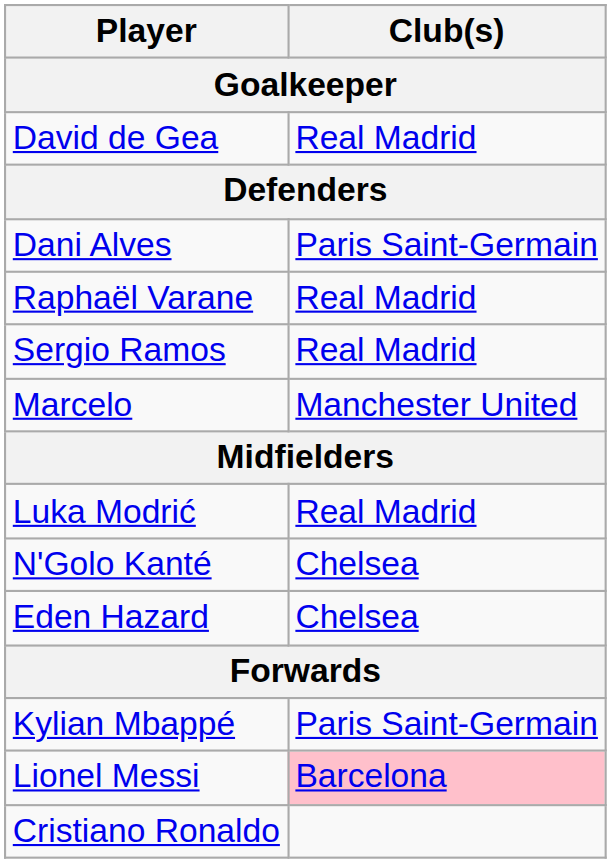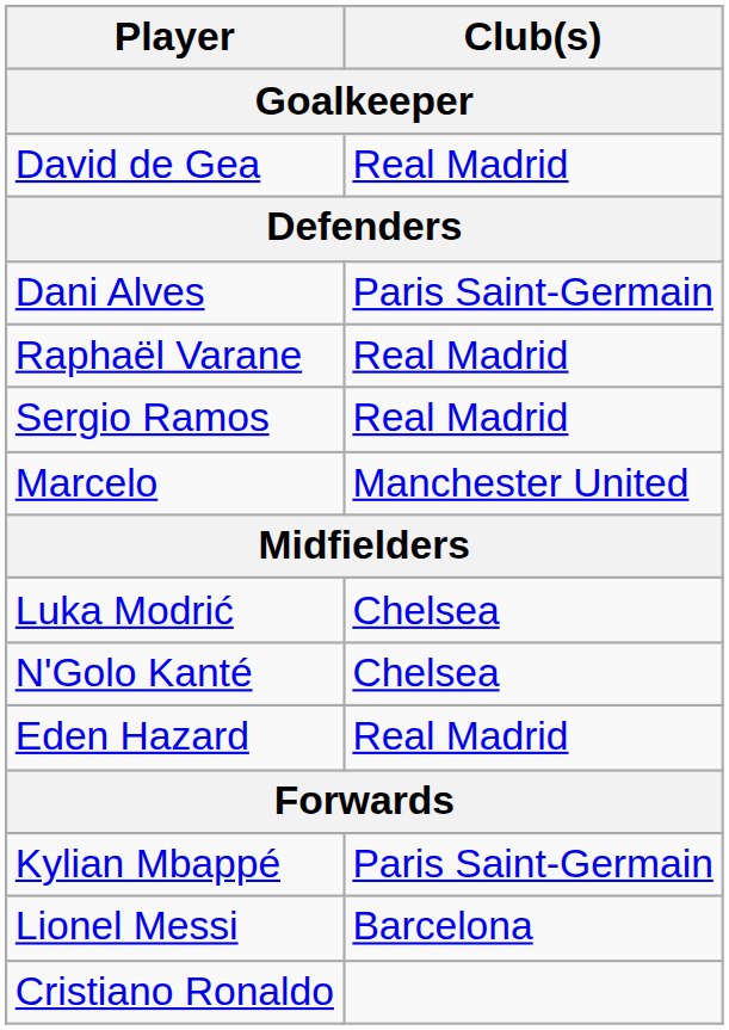 <table class="wikitable">
 <tr>
 <th>Player</th>
 <th>Club(s)</th>
 </tr>
 <tr>
 <th colspan="2">Goalkeeper</th>
 </tr>
 <tr>
 <td> <a href='#'>David de Gea</a></td>
 <td> <a href='#'>Real Madrid</a></td>
 </tr>
 <tr>
 <th colspan="2">Defenders</th>
 </tr>
 <tr>
 <td> <a href='#'>Dani Alves</a></td>
 <td> <a href='#'>Paris Saint-Germain</a></td>
 </tr>
 <tr>
 <td> <a href='#'>Raphaël Varane</a></td>
 <td> <a href='#'>Real Madrid</a></td>
 </tr>
 <tr>
 <td> <a href='#'>Sergio Ramos</a></td>
 <td> <a href='#'>Real Madrid</a></td>
 </tr>
 <tr>
 <td> <a href='#'>Marcelo</a></td>
 <td> <a href='#'>Manchester United</a></td>
 </tr>
 <tr>
 <th colspan="2">Midfielders</th>
 </tr>
 <tr>
 <td> <a href='#'>Luka Modrić</a></td>
-<td> <a href='#'>Real Madrid</a></td>
+<td> <a href='#'>Chelsea</a></td>
 </tr>
 <tr>
 <td> <a href='#'>N'Golo Kanté</a></td>
 <td> <a href='#'>Chelsea</a></td>
 </tr>
 <tr>
 <td> <a href='#'>Eden Hazard</a></td>
-<td> <a href='#'>Chelsea</a></td>
+<td> <a href='#'>Real Madrid</a></td>
 </tr>
 <tr>
 <th colspan="2">Forwards</th>
 </tr>
 <tr>
 <td> <a href='#'>Kylian Mbappé</a></td>
 <td> <a href='#'>Paris Saint-Germain</a></td>
 </tr>
 <tr>
 <td> <a href='#'>Lionel Messi</a></td>
-<td style="background: pink;"> <a href='#'>Barcelona</a></td>
+<td> <a href='#'>Barcelona</a></td>
 </tr>
 <tr>
 <td> <a href='#'>Cristiano Ronaldo</a></td>
 <td></td>
 </tr>
 </table>
